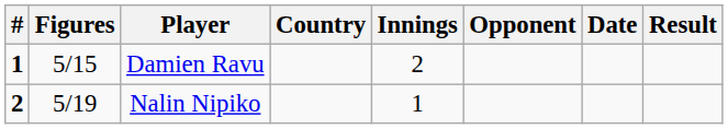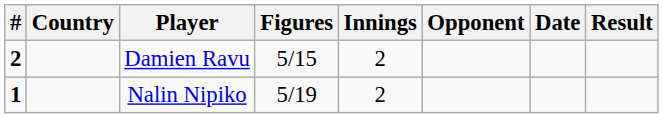 <table class="wikitable"  style="font-size:100%"  width:"100%">
 <tr>
 <th>#</th>
+<th>Country</th>
+<th>Player</th>
 <th>Figures</th>
-<th>Player</th>
-<th>Country</th>
 <th>Innings</th>
 <th>Opponent</th>
 <th>Date</th>
 <th>Result</th>
 </tr>
 <tr align="center";>
-<td><strong>1</strong></td>
+<td><strong>2</strong></td>
+<td></td>
+<td><a href='#'>Damien Ravu</a></td>
 <td>5/15</td>
-<td><a href='#'>Damien Ravu</a></td>
-<td></td>
 <td>2</td>
 <td></td>
 <td></td>
 <td></td>
 </tr>
 <tr align="center";>
-<td><strong>2</strong></td>
+<td><strong>1</strong></td>
+<td></td>
+<td><a href='#'>Nalin Nipiko</a></td>
 <td>5/19</td>
-<td><a href='#'>Nalin Nipiko</a></td>
-<td></td>
-<td>1</td>
+<td>2</td>
 <td></td>
 <td></td>
 <td></td>
 </tr>
 </table>
